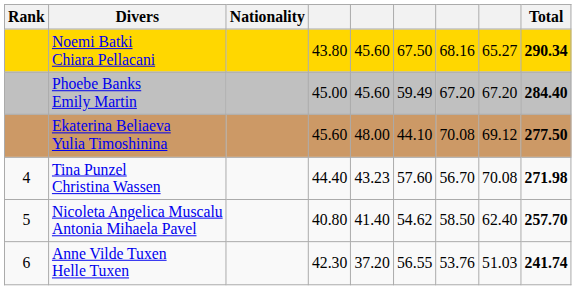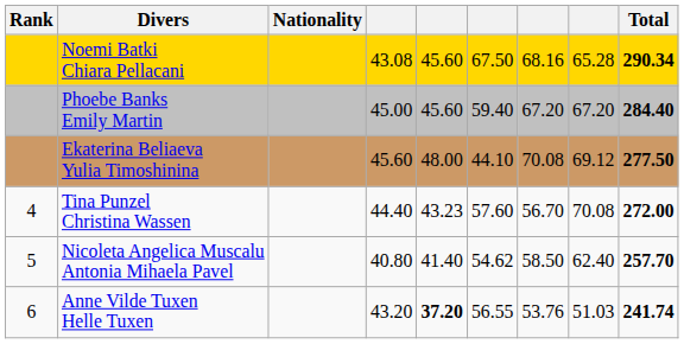 <table class="wikitable" style="text-align:center">
 <tr>
 <th>Rank</th>
 <th>Divers</th>
 <th>Nationality</th>
 <th></th>
 <th></th>
 <th></th>
 <th></th>
 <th></th>
 <th>Total</th>
 </tr>
 <tr bgcolor=gold>
 <td></td>
 <td align=left><a href='#'>Noemi Batki</a><br><a href='#'>Chiara Pellacani</a></td>
 <td align=left></td>
-<td>43.80</td>
+<td>43.08</td>
 <td>45.60</td>
 <td>67.50</td>
 <td>68.16</td>
-<td>65.27</td>
+<td>65.28</td>
 <td><strong>290.34</strong></td>
 </tr>
 <tr bgcolor=silver>
 <td></td>
 <td align=left><a href='#'>Phoebe Banks</a><br><a href='#'>Emily Martin</a></td>
 <td align=left></td>
 <td>45.00</td>
 <td>45.60</td>
-<td>59.49</td>
+<td>59.40</td>
 <td>67.20</td>
 <td>67.20</td>
 <td><strong>284.40</strong></td>
 </tr>
 <tr bgcolor=CC9966>
 <td></td>
 <td align=left><a href='#'>Ekaterina Beliaeva</a><br><a href='#'>Yulia Timoshinina</a></td>
 <td align=left></td>
 <td>45.60</td>
 <td>48.00</td>
 <td>44.10</td>
 <td>70.08</td>
 <td>69.12</td>
 <td><strong>277.50</strong></td>
 </tr>
 <tr>
 <td>4</td>
 <td align=left><a href='#'>Tina Punzel</a><br><a href='#'>Christina Wassen</a></td>
 <td align=left></td>
 <td>44.40</td>
 <td>43.23</td>
 <td>57.60</td>
 <td>56.70</td>
 <td>70.08</td>
-<td><strong>271.98</strong></td>
+<td><strong>272.00</strong></td>
 </tr>
 <tr>
 <td>5</td>
 <td align=left><a href='#'>Nicoleta Angelica Muscalu</a><br><a href='#'>Antonia Mihaela Pavel</a></td>
 <td align=left></td>
 <td>40.80</td>
 <td>41.40</td>
 <td>54.62</td>
 <td>58.50</td>
 <td>62.40</td>
 <td><strong>257.70</strong></td>
 </tr>
 <tr>
 <td>6</td>
 <td align=left><a href='#'>Anne Vilde Tuxen</a><br><a href='#'>Helle Tuxen</a></td>
 <td align=left></td>
-<td>42.30</td>
-<td>37.20</td>
+<td>43.20</td>
+<td><strong>37.20</strong></td>
 <td>56.55</td>
 <td>53.76</td>
 <td>51.03</td>
 <td><strong>241.74</strong></td>
 </tr>
 </table>
